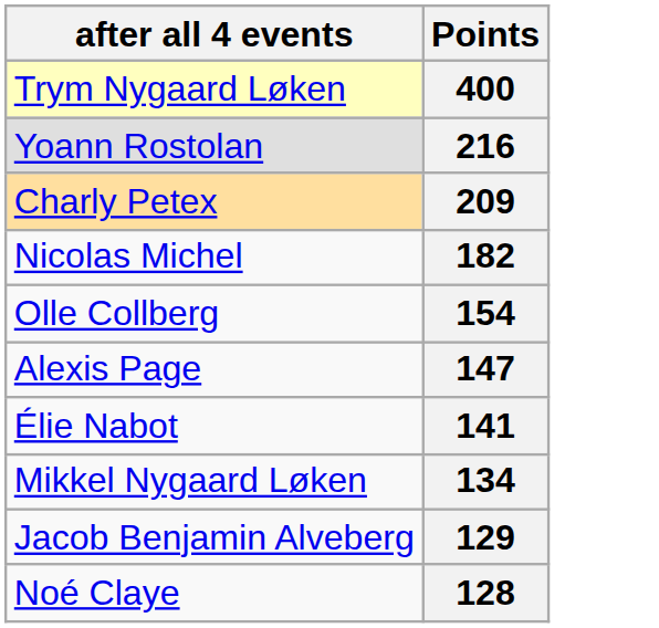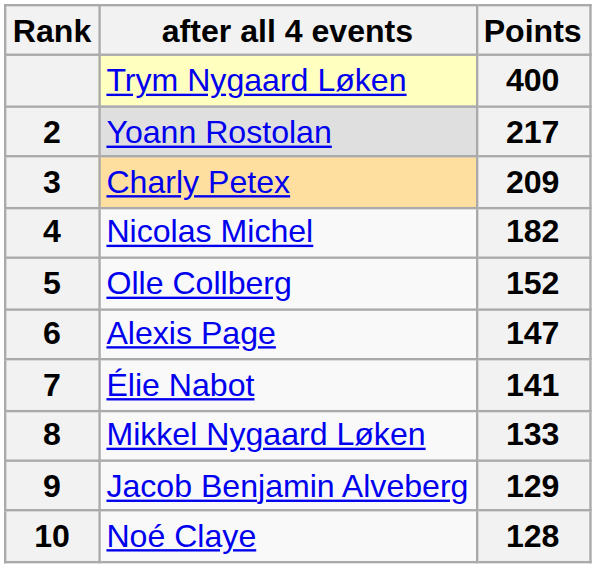 <table class="wikitable" style="font-size: 85%;">
 <tr>
+<th>Rank</th>
 <th>after all 4 events</th>
 <th>Points</th>
 </tr>
 <tr>
+<th></th>
 <td style="background:#ffffbf"> <a href='#'>Trym Nygaard Løken</a> </td>
 <th>400</th>
 </tr>
 <tr>
+<th>2</th>
 <td style="background:#dfdfdf"> <a href='#'>Yoann Rostolan</a></td>
-<th>216</th>
+<th>217</th>
 </tr>
 <tr>
+<th>3</th>
 <td style="background:#ffdf9f"> <a href='#'>Charly Petex</a></td>
 <th>209</th>
 </tr>
 <tr>
+<th>4</th>
 <td> <a href='#'>Nicolas Michel</a></td>
 <th>182</th>
 </tr>
 <tr>
+<th>5</th>
 <td> <a href='#'>Olle Collberg</a></td>
-<th>154</th>
+<th>152</th>
 </tr>
 <tr>
+<th>6</th>
 <td> <a href='#'>Alexis Page</a></td>
 <th>147</th>
 </tr>
 <tr>
+<th>7</th>
 <td> <a href='#'>Élie Nabot</a></td>
 <th>141</th>
 </tr>
 <tr>
+<th>8</th>
 <td> <a href='#'>Mikkel Nygaard Løken</a></td>
-<th>134</th>
+<th>133</th>
 </tr>
 <tr>
+<th>9</th>
 <td> <a href='#'>Jacob Benjamin Alveberg</a></td>
 <th>129</th>
 </tr>
 <tr>
+<th>10</th>
 <td> <a href='#'>Noé Claye</a></td>
 <th>128</th>
 </tr>
 </table>
